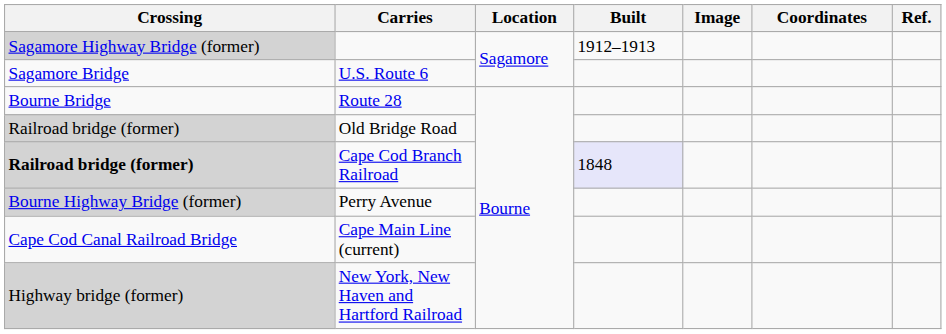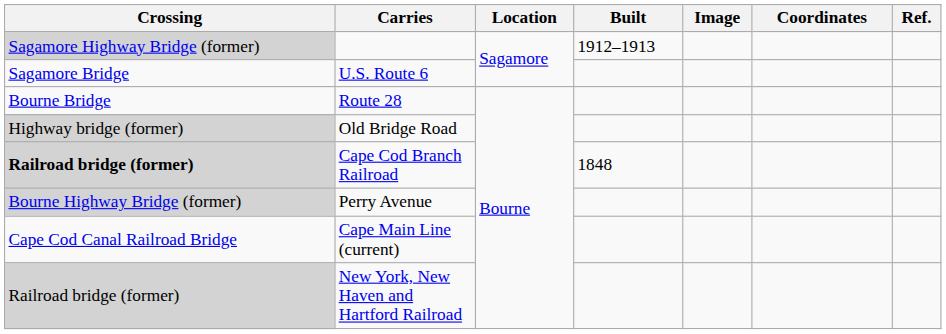 <table class=wikitable>
 <tr>
 <th>Crossing</th>
 <th width=15%>Carries</th>
 <th>Location</th>
 <th>Built</th>
 <th>Image</th>
 <th width=15%>Coordinates</th>
 <th>Ref.</th>
 </tr>
 <tr>
 <td bgcolor=lightgrey><a href='#'>Sagamore Highway Bridge</a> (former)</td>
 <td></td>
 <td rowspan=2><a href='#'>Sagamore</a></td>
 <td>1912–1913</td>
 <td></td>
 <td></td>
 <td></td>
 </tr>
 <tr>
 <td><a href='#'>Sagamore Bridge</a></td>
 <td><a href='#'>U.S. Route 6</a></td>
 <td></td>
 <td></td>
 <td></td>
 <td></td>
 </tr>
 <tr>
 <td><a href='#'>Bourne Bridge</a></td>
 <td><a href='#'>Route 28</a></td>
 <td rowspan=6><a href='#'>Bourne</a></td>
 <td></td>
 <td></td>
 <td></td>
 <td></td>
 </tr>
 <tr>
-<td bgcolor=lightgrey>Railroad bridge (former)</td>
+<td bgcolor=lightgrey>Highway bridge (former)</td>
 <td>Old Bridge Road</td>
 <td></td>
 <td></td>
 <td></td>
 <td></td>
 </tr>
 <tr>
 <td bgcolor=lightgrey><strong>Railroad bridge (former)</strong></td>
 <td><a href='#'>Cape Cod Branch Railroad</a></td>
-<td style="background: lavender;">1848</td>
+<td>1848</td>
 <td></td>
 <td></td>
 <td></td>
 </tr>
 <tr>
 <td bgcolor=lightgrey><a href='#'>Bourne Highway Bridge</a> (former)</td>
 <td>Perry Avenue</td>
 <td></td>
 <td></td>
 <td></td>
 <td></td>
 </tr>
 <tr>
 <td><a href='#'>Cape Cod Canal Railroad Bridge</a></td>
 <td><a href='#'>Cape Main Line</a> (current)</td>
 <td></td>
 <td></td>
 <td></td>
 <td></td>
 </tr>
 <tr>
-<td bgcolor=lightgrey>Highway bridge (former)</td>
+<td bgcolor=lightgrey>Railroad bridge (former)</td>
 <td><a href='#'>New York, New Haven and Hartford Railroad</a></td>
 <td></td>
 <td></td>
 <td></td>
 <td></td>
 </tr>
 </table>
